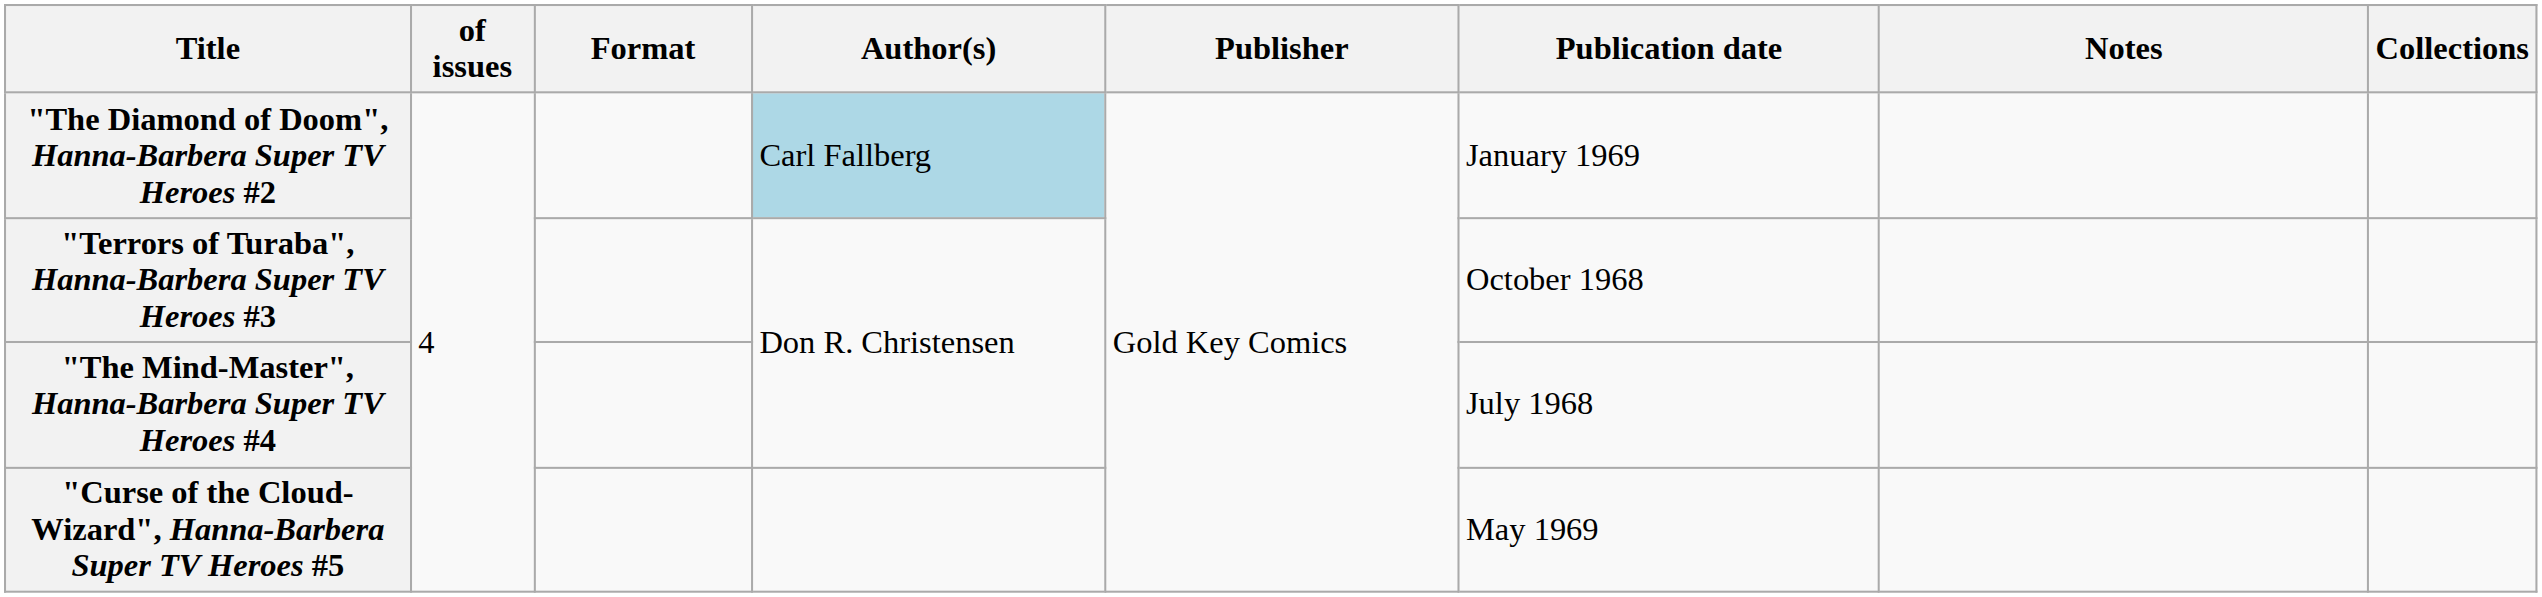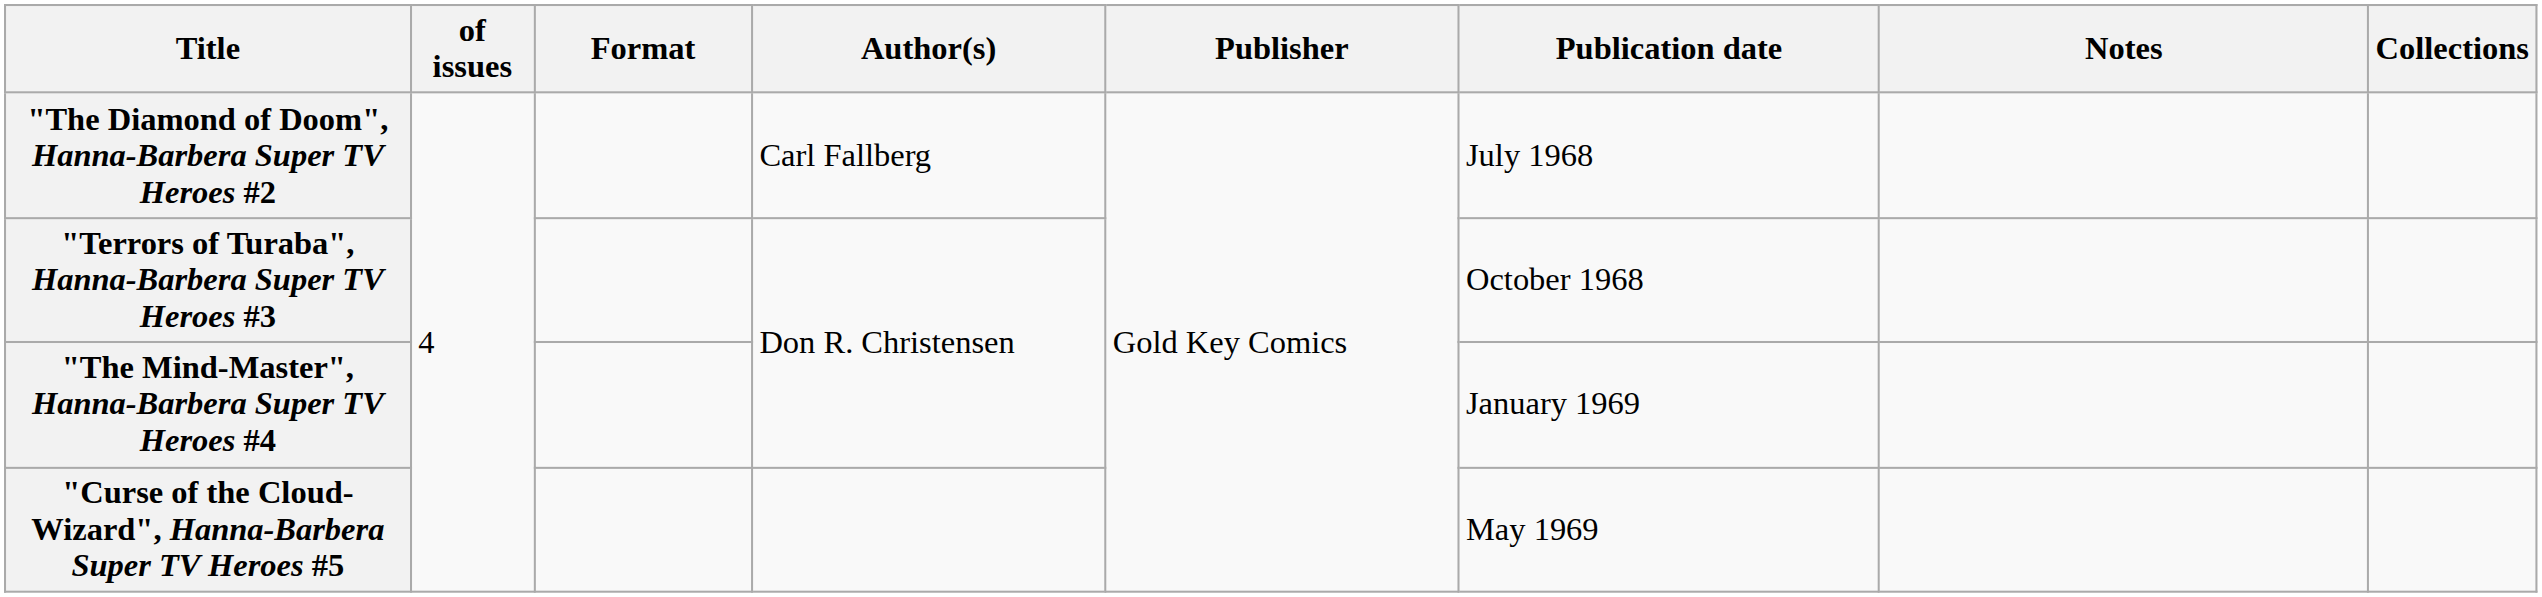 <table class="wikitable">
 <tr>
 <th>Title</th>
 <th style="width:40pt"> of issues</th>
 <th style="width:75pt">Format</th>
 <th style="width:125pt">Author(s)</th>
 <th style="width:125pt">Publisher</th>
 <th style="width:150pt">Publication date</th>
 <th style="width:175pt">Notes</th>
 <th>Collections</th>
 </tr>
 <tr>
 <th>"The Diamond of Doom", <em>Hanna-Barbera Super TV Heroes</em> #2</th>
 <td rowspan="4">4</td>
 <td></td>
-<td style="background: lightblue;">Carl Fallberg</td>
+<td>Carl Fallberg</td>
 <td rowspan="4">Gold Key Comics</td>
-<td>January 1969</td>
+<td>July 1968</td>
 <td></td>
 <td></td>
 </tr>
 <tr>
 <th>"Terrors of Turaba", <em>Hanna-Barbera Super TV Heroes</em> #3</th>
 <td></td>
 <td rowspan="2">Don R. Christensen</td>
 <td>October 1968</td>
 <td></td>
 <td></td>
 </tr>
 <tr>
 <th>"The Mind-Master", <em>Hanna-Barbera Super TV Heroes</em> #4</th>
 <td></td>
-<td>July 1968</td>
+<td>January 1969</td>
 <td></td>
 <td></td>
 </tr>
 <tr>
 <th>"Curse of the Cloud-Wizard", <em>Hanna-Barbera Super TV Heroes</em> #5</th>
 <td></td>
 <td></td>
 <td>May 1969</td>
 <td></td>
 <td></td>
 </tr>
 </table>
